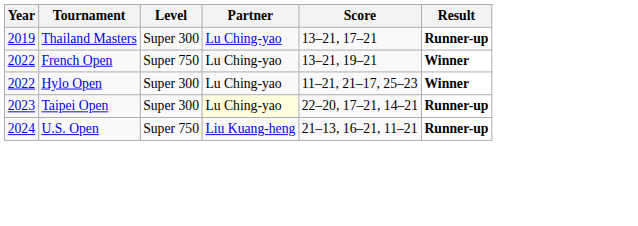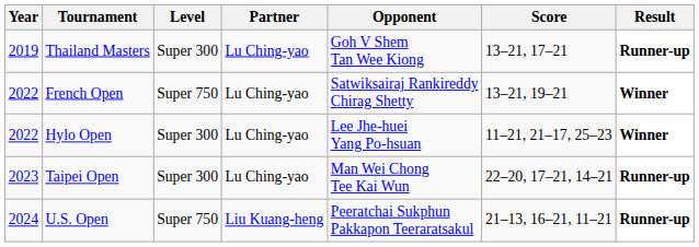 <table class="sortable wikitable" style="font-size: 90%;">
 <tr>
 <th>Year</th>
 <th>Tournament</th>
 <th>Level</th>
 <th>Partner</th>
+<th>Opponent</th>
 <th>Score</th>
 <th>Result</th>
 </tr>
 <tr>
 <td align="center"><a href='#'>2019</a></td>
 <td align="left"><a href='#'>Thailand Masters</a></td>
 <td align="left">Super 300</td>
 <td align="left"> <a href='#'>Lu Ching-yao</a></td>
+<td align="left"> <a href='#'>Goh V Shem</a><br> <a href='#'>Tan Wee Kiong</a></td>
 <td align="left">13–21, 17–21</td>
 <td style="text-align:left; background:white"> <strong>Runner-up</strong></td>
 </tr>
 <tr>
 <td align="center"><a href='#'>2022</a></td>
 <td align="left"><a href='#'>French Open</a></td>
 <td align="left">Super 750</td>
 <td align="left"> Lu Ching-yao</td>
+<td align="left"> <a href='#'>Satwiksairaj Rankireddy</a><br> <a href='#'>Chirag Shetty</a></td>
 <td align="left">13–21, 19–21</td>
 <td style="text-align:left; background:white"> <strong>Winner</strong></td>
 </tr>
 <tr>
 <td align="center"><a href='#'>2022</a></td>
 <td align="left"><a href='#'>Hylo Open</a></td>
 <td align="left">Super 300</td>
 <td align="left"> Lu Ching-yao</td>
+<td align="left"> <a href='#'>Lee Jhe-huei</a><br> <a href='#'>Yang Po-hsuan</a></td>
 <td align="left">11–21, 21–17, 25–23</td>
 <td style="text-align:left; background:white"> <strong>Winner</strong></td>
 </tr>
 <tr>
 <td align="center"><a href='#'>2023</a></td>
 <td align="left"><a href='#'>Taipei Open</a></td>
 <td align="left">Super 300</td>
-<td align="left" style="background: lightyellow;"> Lu Ching-yao</td>
+<td align="left"> Lu Ching-yao</td>
+<td align="left"> <a href='#'>Man Wei Chong</a><br> <a href='#'>Tee Kai Wun</a></td>
 <td align="left">22–20, 17–21, 14–21</td>
 <td style="text-align:left; background:white"> <strong>Runner-up</strong></td>
 </tr>
 <tr>
 <td align="center"><a href='#'>2024</a></td>
 <td align="left"><a href='#'>U.S. Open</a></td>
 <td align="left">Super 750</td>
 <td align="left"> <a href='#'>Liu Kuang-heng</a></td>
+<td align="left"> <a href='#'>Peeratchai Sukphun</a><br> <a href='#'>Pakkapon Teeraratsakul</a></td>
 <td align="left">21–13, 16–21, 11–21</td>
 <td style="text-align:left; background:white"> <strong>Runner-up</strong></td>
 </tr>
 </table>
